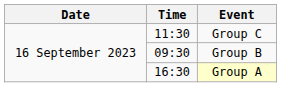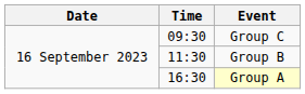 <table class = "wikitable" style="text-align:center;">
 <tr>
 <th width=150>Date</th>
 <th width=50>Time</th>
 <th width=80>Event</th>
 </tr>
 <tr>
 <td rowspan=3>16 September 2023</td>
-<td>11:30</td>
+<td>09:30</td>
 <td>Group C</td>
 </tr>
 <tr>
-<td>09:30</td>
+<td>11:30</td>
 <td>Group B</td>
 </tr>
 <tr>
 <td>16:30</td>
 <td bgcolor=ffffcc>Group A</td>
 </tr>
 </table>
